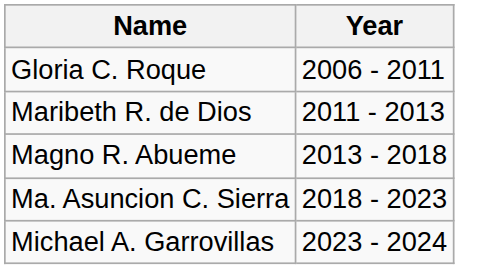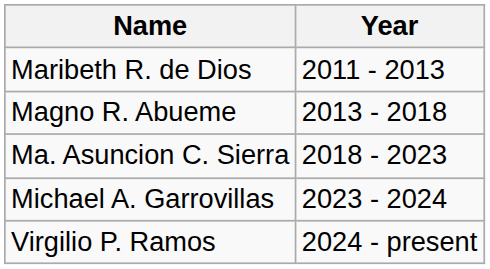 <table class="wikitable">
 <tr>
 <th>Name</th>
 <th>Year</th>
-</tr>
-<tr>
-<td>Gloria C. Roque</td>
-<td>2006 - 2011</td>
 </tr>
 <tr>
 <td>Maribeth R. de Dios</td>
 <td>2011 - 2013</td>
 </tr>
 <tr>
 <td>Magno R. Abueme</td>
 <td>2013 - 2018</td>
 </tr>
 <tr>
 <td>Ma. Asuncion C. Sierra</td>
 <td>2018 - 2023</td>
 </tr>
 <tr>
 <td>Michael A. Garrovillas</td>
 <td>2023 - 2024</td>
 </tr>
+<tr>
+<td>Virgilio P. Ramos</td>
+<td>2024 - present</td>
+</tr>
 </table>
